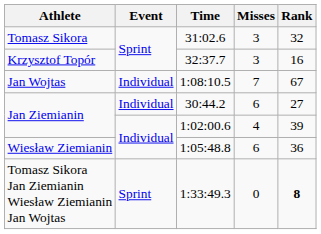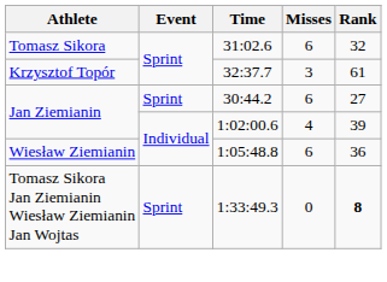 <table class="wikitable" style="font-size:90%">
 <tr>
 <th>Athlete</th>
 <th>Event</th>
 <th>Time</th>
 <th>Misses</th>
 <th>Rank</th>
 </tr>
 <tr align=center>
 <td align=left rowspan=1><a href='#'>Tomasz Sikora</a></td>
 <td align=left rowspan=2><a href='#'>Sprint</a></td>
 <td>31:02.6</td>
-<td>3</td>
+<td>6</td>
 <td>32</td>
 </tr>
 <tr align=center>
 <td align=left rowspan=1><a href='#'>Krzysztof Topór</a></td>
 <td>32:37.7</td>
 <td>3</td>
-<td>16</td>
-</tr>
-<tr align=center>
-<td align=left><a href='#'>Jan Wojtas</a></td>
-<td align=left><a href='#'>Individual</a></td>
-<td>1:08:10.5</td>
-<td>7</td>
-<td>67</td>
+<td>61</td>
 </tr>
 <tr align=center>
 <td align=left rowspan=2><a href='#'>Jan Ziemianin</a></td>
-<td align=left><a href='#'>Individual</a></td>
+<td align=left rowspan=1><a href='#'>Sprint</a></td>
 <td>30:44.2</td>
 <td>6</td>
 <td>27</td>
 </tr>
 <tr align=center>
 <td align=left rowspan=2><a href='#'>Individual</a></td>
 <td>1:02:00.6</td>
 <td>4</td>
 <td>39</td>
 </tr>
 <tr align=center>
 <td align=left><a href='#'>Wiesław Ziemianin</a></td>
 <td>1:05:48.8</td>
 <td>6</td>
 <td>36</td>
 </tr>
 <tr align=center>
 <td align=left>Tomasz Sikora<br>Jan Ziemianin<br>Wiesław Ziemianin<br>Jan Wojtas</td>
 <td align=left rowspan=1><a href='#'>Sprint</a></td>
 <td>1:33:49.3</td>
 <td>0</td>
 <td><strong>8</strong></td>
 </tr>
 </table>
